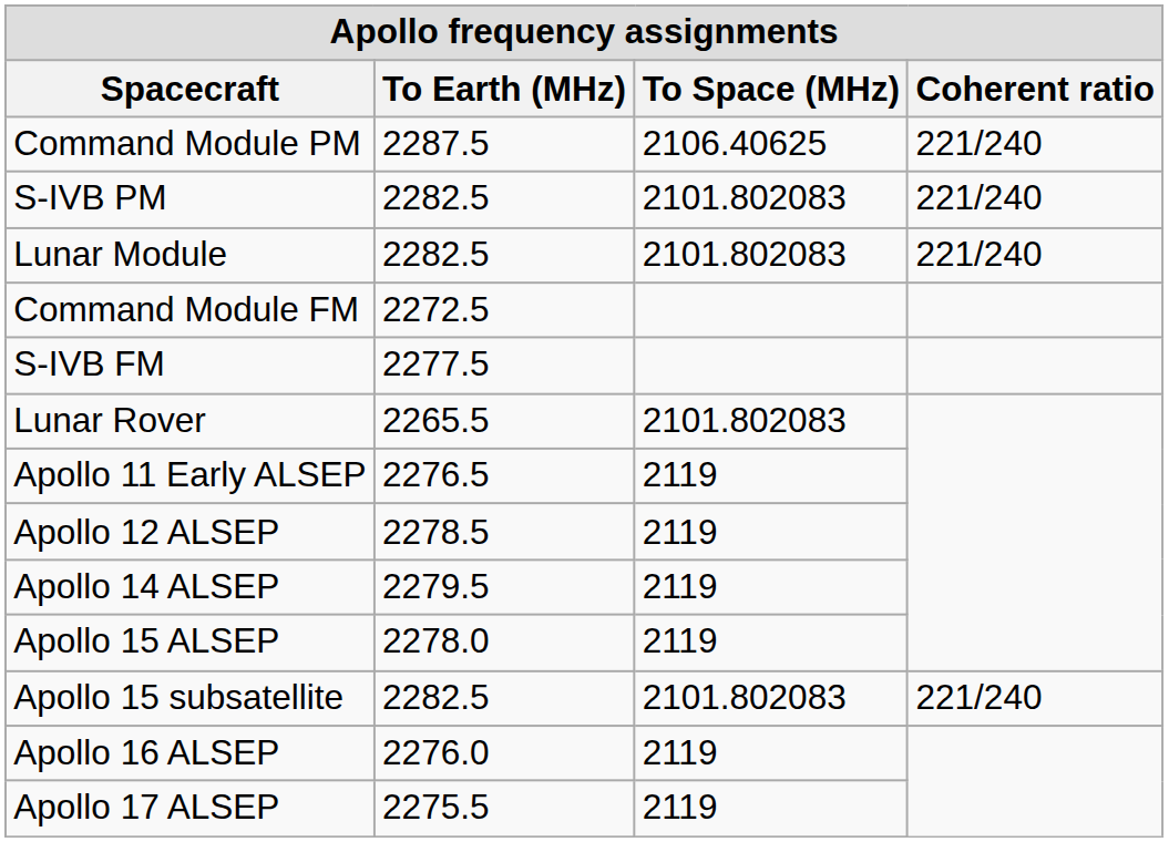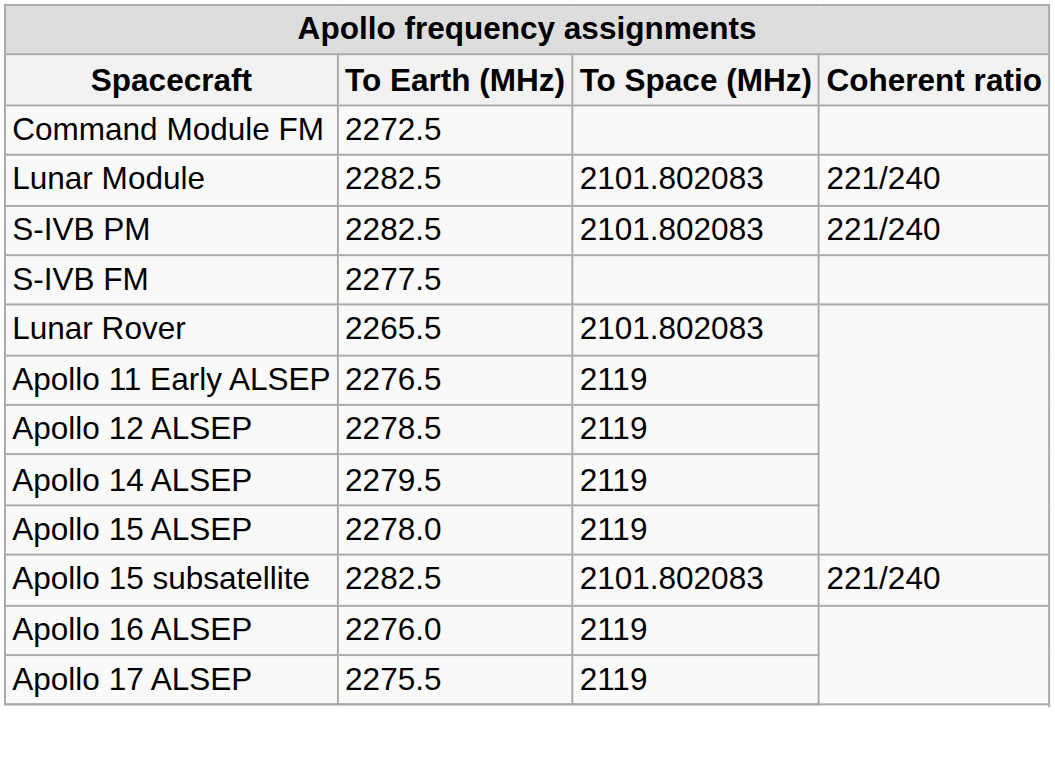 <table class="wikitable">
 <tr>
 <th colspan="4" style="background: #DDDDDD;">Apollo frequency assignments</th>
 </tr>
 <tr>
 <th>Spacecraft</th>
 <th>To Earth (MHz)</th>
 <th>To Space (MHz)</th>
 <th>Coherent ratio</th>
 </tr>
 <tr>
-<td>Command Module PM</td>
-<td>2287.5</td>
-<td>2106.40625</td>
-<td>221/240</td>
-</tr>
-<tr>
-<td>S-IVB PM</td>
-<td>2282.5</td>
-<td>2101.802083</td>
-<td>221/240</td>
+<td>Command Module FM</td>
+<td>2272.5</td>
+<td></td>
+<td></td>
 </tr>
 <tr>
 <td>Lunar Module</td>
 <td>2282.5</td>
 <td>2101.802083</td>
 <td>221/240</td>
 </tr>
 <tr>
-<td>Command Module FM</td>
-<td>2272.5</td>
-<td></td>
-<td></td>
+<td>S-IVB PM</td>
+<td>2282.5</td>
+<td>2101.802083</td>
+<td>221/240</td>
 </tr>
 <tr>
 <td>S-IVB FM</td>
 <td>2277.5</td>
 <td></td>
 <td></td>
 </tr>
 <tr>
 <td>Lunar Rover</td>
 <td>2265.5</td>
 <td>2101.802083</td>
 </tr>
 <tr>
 <td>Apollo 11 Early ALSEP</td>
 <td>2276.5</td>
 <td>2119</td>
 </tr>
 <tr>
 <td>Apollo 12 ALSEP</td>
 <td>2278.5</td>
 <td>2119</td>
 </tr>
 <tr>
 <td>Apollo 14 ALSEP</td>
 <td>2279.5</td>
 <td>2119</td>
 </tr>
 <tr>
 <td>Apollo 15 ALSEP</td>
 <td>2278.0</td>
 <td>2119</td>
 </tr>
 <tr>
 <td>Apollo 15 subsatellite</td>
 <td>2282.5</td>
 <td>2101.802083</td>
 <td>221/240</td>
 </tr>
 <tr>
 <td>Apollo 16 ALSEP</td>
 <td>2276.0</td>
 <td>2119</td>
 </tr>
 <tr>
 <td>Apollo 17 ALSEP</td>
 <td>2275.5</td>
 <td>2119</td>
 </tr>
 <tr>
 </tr>
 </table>
